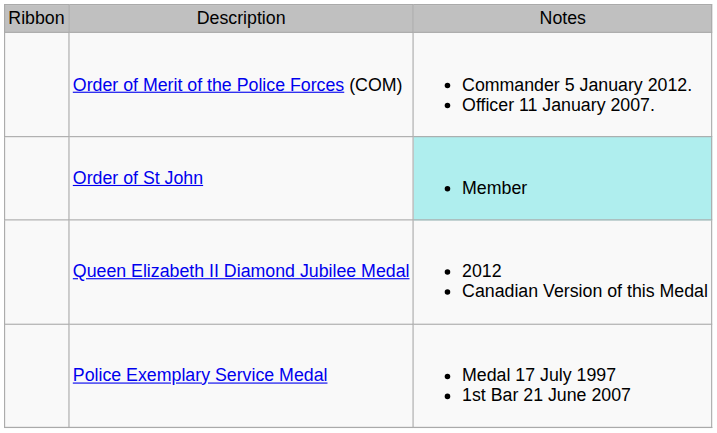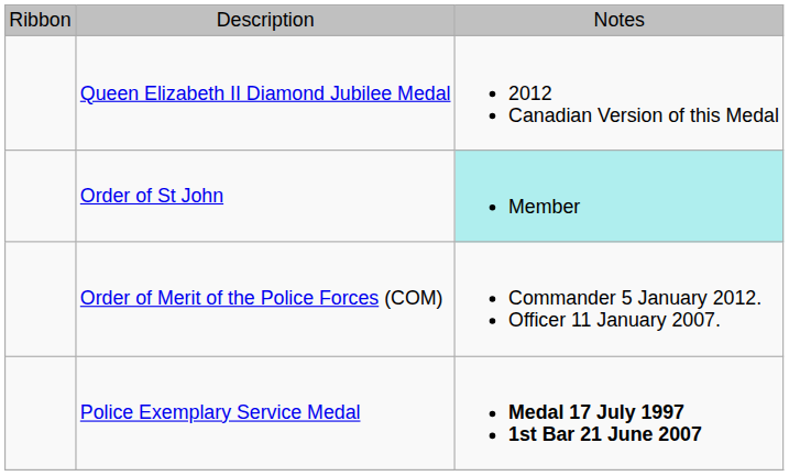 <table class="wikitable" style="margin:1em auto;">
 <tr style="background:silver;" align="center">
 <td>Ribbon</td>
 <td>Description</td>
 <td>Notes</td>
 </tr>
 <tr>
 <td></td>
-<td><a href='#'>Order of Merit of the Police Forces</a> (COM)</td>
-<td><br><ul><li>Commander 5 January 2012.</li><li>Officer 11 January 2007.</li></ul></td>
+<td><a href='#'>Queen Elizabeth II Diamond Jubilee Medal</a></td>
+<td><br><ul><li>2012</li><li>Canadian Version of this Medal</li></ul></td>
 </tr>
 <tr>
 <td></td>
 <td><a href='#'>Order of St John</a></td>
 <td style="background: paleturquoise;"><br><ul><li>Member</li></ul></td>
 </tr>
 <tr>
 <td></td>
-<td><a href='#'>Queen Elizabeth II Diamond Jubilee Medal</a></td>
-<td><br><ul><li>2012</li><li>Canadian Version of this Medal</li></ul></td>
+<td><a href='#'>Order of Merit of the Police Forces</a> (COM)</td>
+<td><br><ul><li>Commander 5 January 2012.</li><li>Officer 11 January 2007.</li></ul></td>
 </tr>
 <tr>
 <td></td>
 <td><a href='#'>Police Exemplary Service Medal</a></td>
-<td><br><ul><li>Medal 17 July 1997</li><li>1st Bar 21 June 2007</li></ul></td>
+<td><strong><br><ul><li>Medal 17 July 1997</li><li>1st Bar 21 June 2007</li></ul></strong></td>
 </tr>
 <tr>
 </tr>
 </table>
